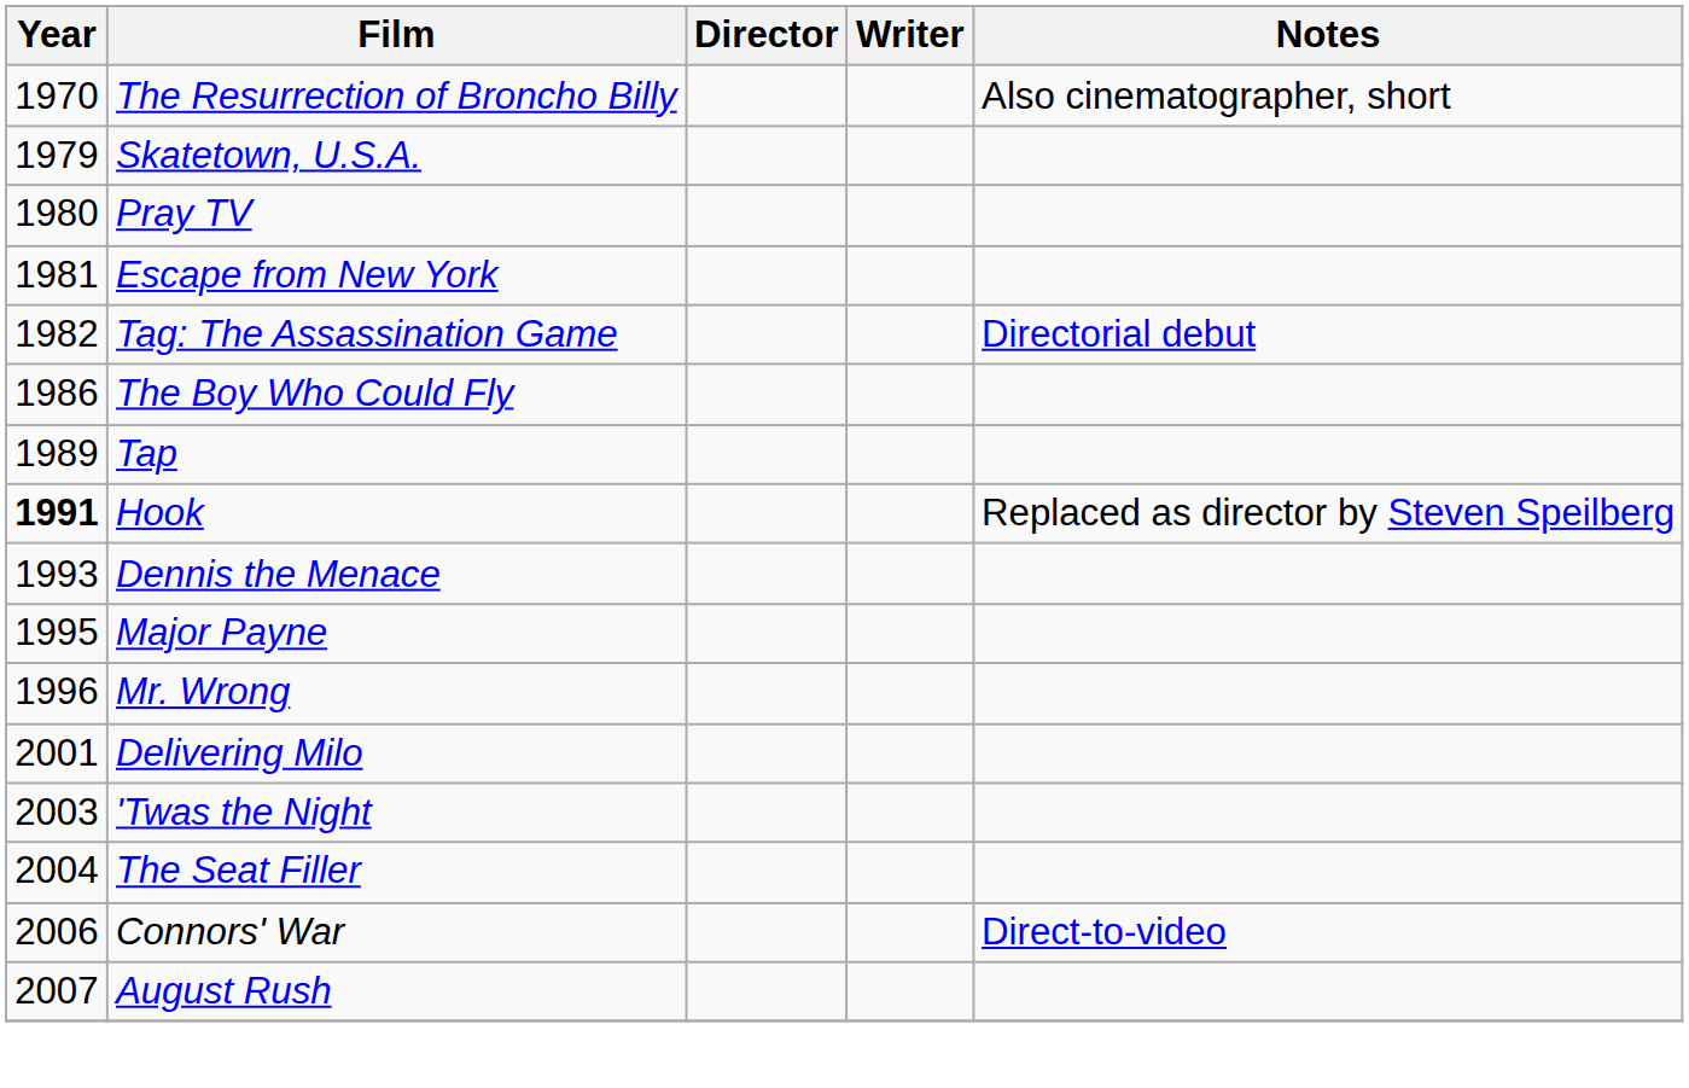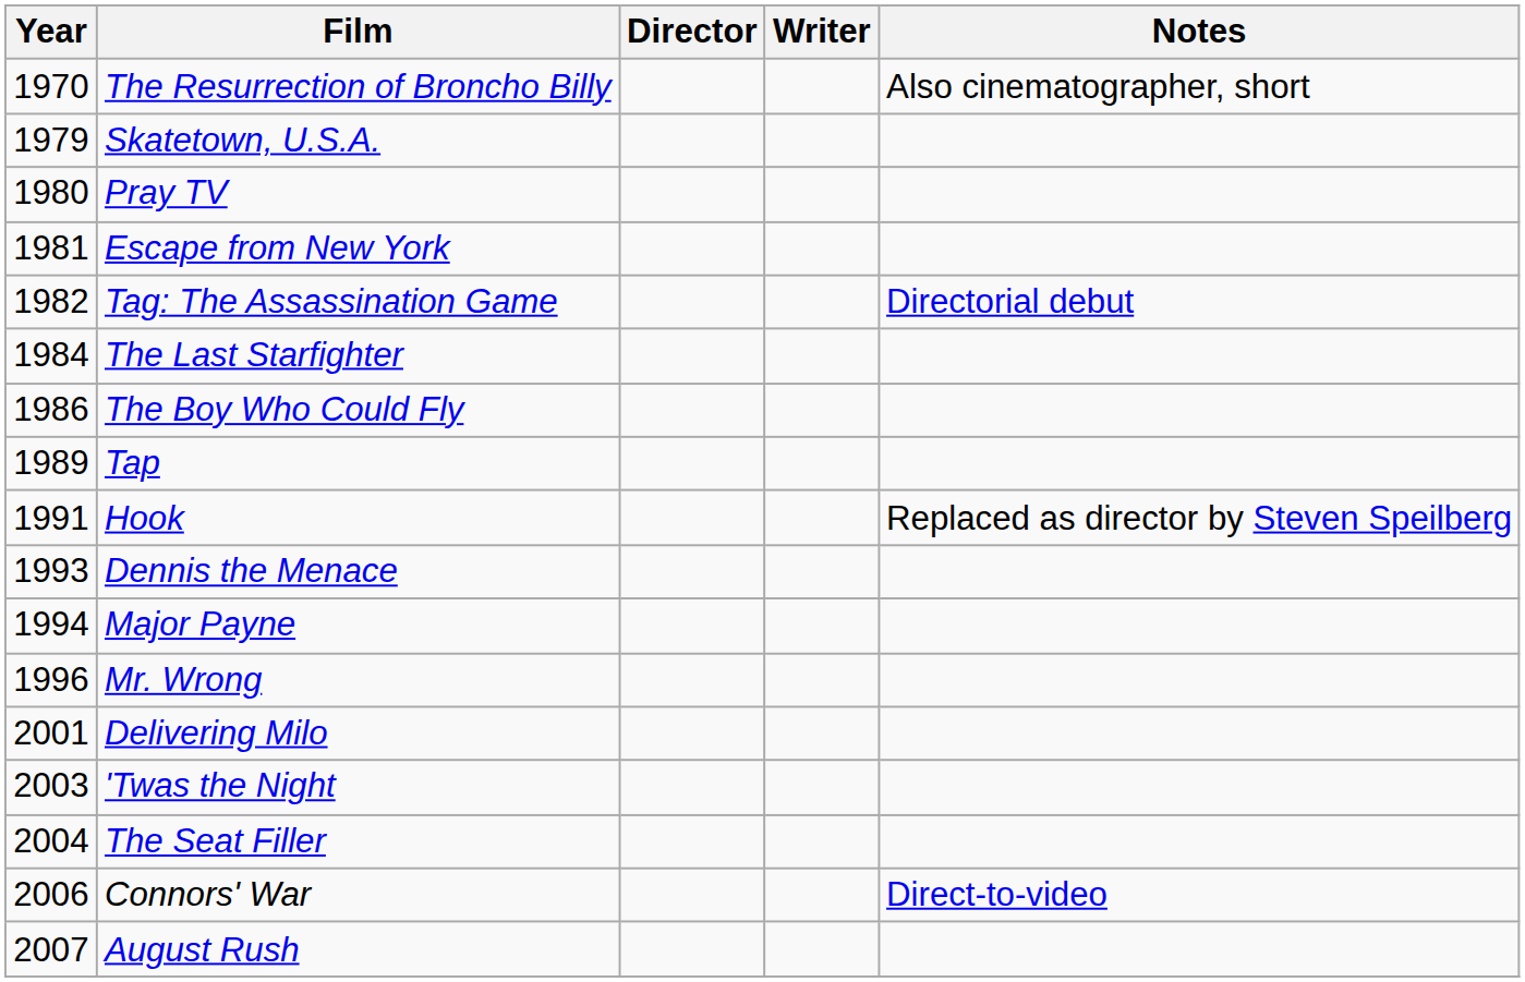 <table class="wikitable sortable">
 <tr>
 <th>Year</th>
 <th>Film</th>
 <th>Director</th>
 <th>Writer</th>
 <th>Notes</th>
 </tr>
 <tr>
 <td>1970</td>
 <td><em><a href='#'>The Resurrection of Broncho Billy</a></em></td>
 <td></td>
 <td></td>
 <td>Also cinematographer, short</td>
 </tr>
 <tr>
 <td>1979</td>
 <td><em><a href='#'>Skatetown, U.S.A.</a></em></td>
 <td></td>
 <td></td>
 <td></td>
 </tr>
 <tr>
 <td>1980</td>
 <td><em><a href='#'>Pray TV</a></em></td>
 <td></td>
 <td></td>
 <td></td>
 </tr>
 <tr>
 <td>1981</td>
 <td><em><a href='#'>Escape from New York</a></em></td>
 <td></td>
 <td></td>
 <td></td>
 </tr>
 <tr>
 <td>1982</td>
 <td><em><a href='#'>Tag: The Assassination Game</a></em></td>
 <td></td>
 <td></td>
 <td><a href='#'>Directorial debut</a></td>
 </tr>
 <tr>
+<td>1984</td>
+<td><em><a href='#'>The Last Starfighter</a></em></td>
+<td></td>
+<td></td>
+<td></td>
+</tr>
+<tr>
 <td>1986</td>
 <td><em><a href='#'>The Boy Who Could Fly</a></em></td>
 <td></td>
 <td></td>
 <td></td>
 </tr>
 <tr>
 <td>1989</td>
 <td><em><a href='#'>Tap</a></em></td>
 <td></td>
 <td></td>
 <td></td>
 </tr>
 <tr>
-<td><strong>1991</strong></td>
+<td>1991</td>
 <td><em><a href='#'>Hook</a></em></td>
 <td></td>
 <td></td>
 <td>Replaced as director by <a href='#'>Steven Speilberg</a></td>
 </tr>
 <tr>
 <td>1993</td>
 <td><em><a href='#'>Dennis the Menace</a></em></td>
 <td></td>
 <td></td>
 <td></td>
 </tr>
 <tr>
-<td>1995</td>
+<td>1994</td>
 <td><em><a href='#'>Major Payne</a></em></td>
 <td></td>
 <td></td>
 <td></td>
 </tr>
 <tr>
 <td>1996</td>
 <td><em><a href='#'>Mr. Wrong</a></em></td>
 <td></td>
 <td></td>
 <td></td>
 </tr>
 <tr>
 <td>2001</td>
 <td><em><a href='#'>Delivering Milo</a></em></td>
 <td></td>
 <td></td>
 </tr>
 <tr>
 <td>2003</td>
 <td><em><a href='#'>'Twas the Night</a></em></td>
 <td></td>
 <td></td>
 <td></td>
 </tr>
 <tr>
 <td>2004</td>
 <td><em><a href='#'>The Seat Filler</a></em></td>
 <td></td>
 <td></td>
 <td></td>
 </tr>
 <tr>
 <td>2006</td>
 <td><em>Connors' War</em></td>
 <td></td>
 <td></td>
 <td><a href='#'>Direct-to-video</a></td>
 </tr>
 <tr>
 <td>2007</td>
 <td><em><a href='#'>August Rush</a></em></td>
 <td></td>
 <td></td>
 <td></td>
 </tr>
 <tr>
 </tr>
 </table>
